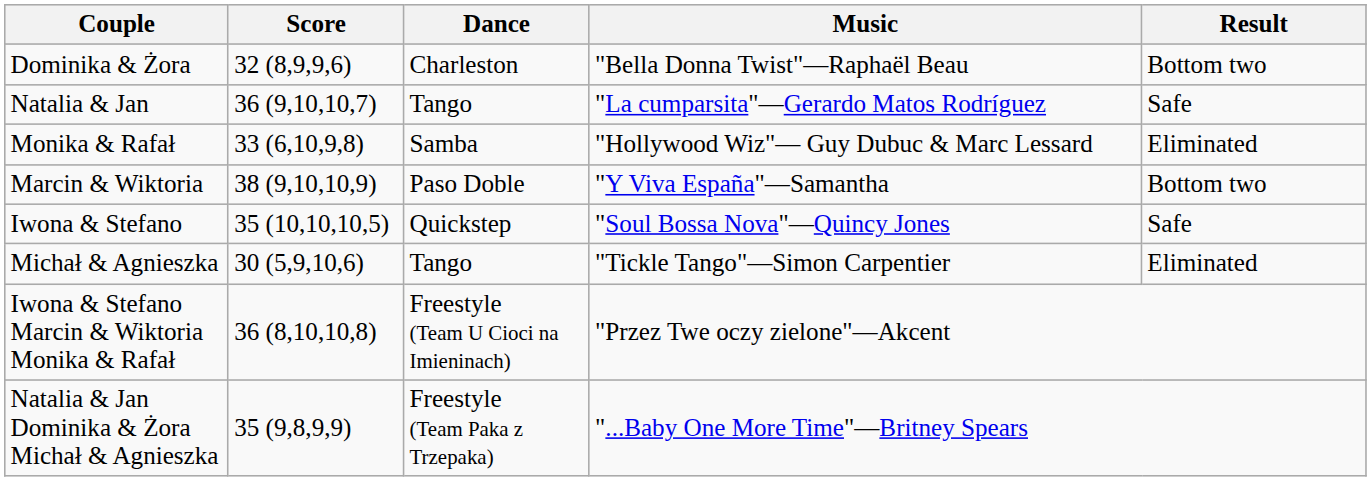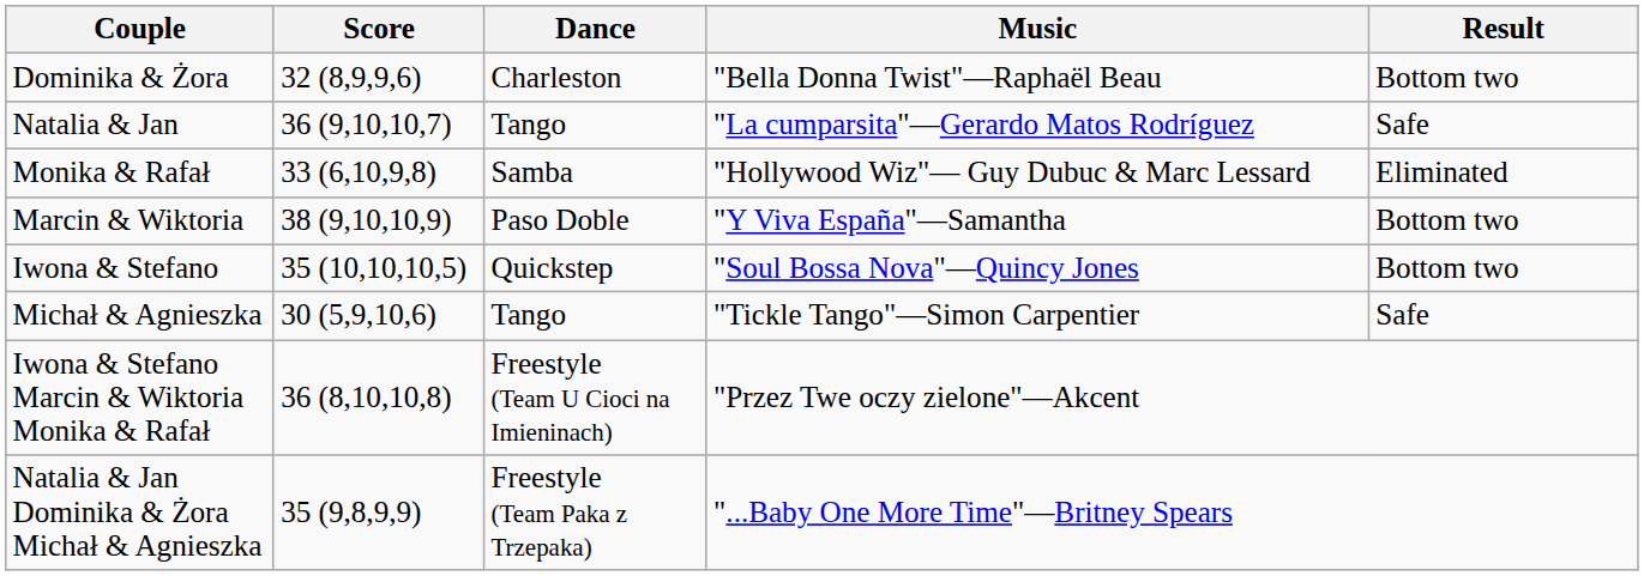 <table class="wikitable">
 <tr>
 <th style="width:150px;">Couple</th>
 <th style="width:110px;">Score</th>
 <th style="width:120px;">Dance</th>
 <th style="width:400px;">Music</th>
 <th style="width:150px;">Result</th>
 </tr>
 <tr>
 <td>Dominika & Żora</td>
 <td>32 (8,9,9,6)</td>
 <td>Charleston</td>
 <td>"Bella Donna Twist"—Raphaël Beau</td>
 <td>Bottom two</td>
 </tr>
 <tr>
 <td>Natalia & Jan</td>
 <td>36 (9,10,10,7)</td>
 <td>Tango</td>
 <td>"<a href='#'>La cumparsita</a>"—<a href='#'>Gerardo Matos Rodríguez</a></td>
 <td>Safe</td>
 </tr>
 <tr>
 <td>Monika & Rafał</td>
 <td>33 (6,10,9,8)</td>
 <td>Samba</td>
 <td>"Hollywood Wiz"— Guy Dubuc & Marc Lessard</td>
 <td>Eliminated</td>
 </tr>
 <tr>
 <td>Marcin & Wiktoria</td>
 <td>38 (9,10,10,9)</td>
 <td>Paso Doble</td>
 <td>"<a href='#'>Y Viva España</a>"—Samantha</td>
 <td>Bottom two</td>
 </tr>
 <tr>
 <td>Iwona & Stefano</td>
 <td>35 (10,10,10,5)</td>
 <td>Quickstep</td>
 <td>"<a href='#'>Soul Bossa Nova</a>"—<a href='#'>Quincy Jones</a></td>
-<td>Safe</td>
+<td>Bottom two</td>
 </tr>
 <tr>
 <td>Michał & Agnieszka</td>
 <td>30 (5,9,10,6)</td>
 <td>Tango</td>
 <td>"Tickle Tango"—Simon Carpentier</td>
-<td>Eliminated</td>
+<td>Safe</td>
 </tr>
 <tr>
 <td>Iwona & Stefano<br>Marcin & Wiktoria<br>Monika & Rafał</td>
 <td>36 (8,10,10,8)</td>
 <td>Freestyle <br><small>(Team U Cioci na Imieninach)</small></td>
 <td colspan="2">"Przez Twe oczy zielone"—Akcent</td>
 </tr>
 <tr>
 <td>Natalia & Jan<br>Dominika & Żora<br>Michał & Agnieszka</td>
 <td>35 (9,8,9,9)</td>
 <td>Freestyle <br><small>(Team Paka z Trzepaka)</small></td>
 <td colspan="2">"<a href='#'>...Baby One More Time</a>"—<a href='#'>Britney Spears</a></td>
 </tr>
 </table>
